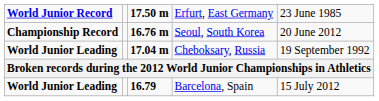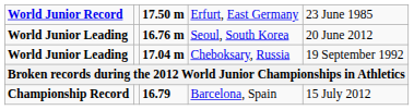 <table class="wikitable">
 <tr>
 <td><strong><a href='#'>World Junior Record</a></strong></td>
 <td></td>
 <td><strong>17.50 m</strong></td>
 <td><a href='#'>Erfurt</a>, <a href='#'>East Germany</a></td>
 <td>23 June 1985</td>
 </tr>
 <tr>
-<td><strong>Championship Record</strong></td>
+<td><strong>World Junior Leading</strong></td>
 <td></td>
 <td><strong>16.76 m</strong></td>
 <td><a href='#'>Seoul</a>, <a href='#'>South Korea</a></td>
 <td>20 June 2012</td>
 </tr>
 <tr>
 <td><strong>World Junior Leading</strong></td>
 <td></td>
 <td><strong>17.04 m</strong></td>
 <td><a href='#'>Cheboksary</a>, <a href='#'>Russia</a></td>
 <td>19 September 1992</td>
 </tr>
 <tr>
 <th colspan="5">Broken records during the 2012 World Junior Championships in Athletics</th>
 </tr>
 <tr>
-<td><strong>World Junior Leading</strong></td>
+<td><strong>Championship Record</strong></td>
 <td></td>
 <td><strong>16.79</strong></td>
 <td><a href='#'>Barcelona</a>, Spain</td>
 <td>15 July 2012</td>
 </tr>
 </table>
